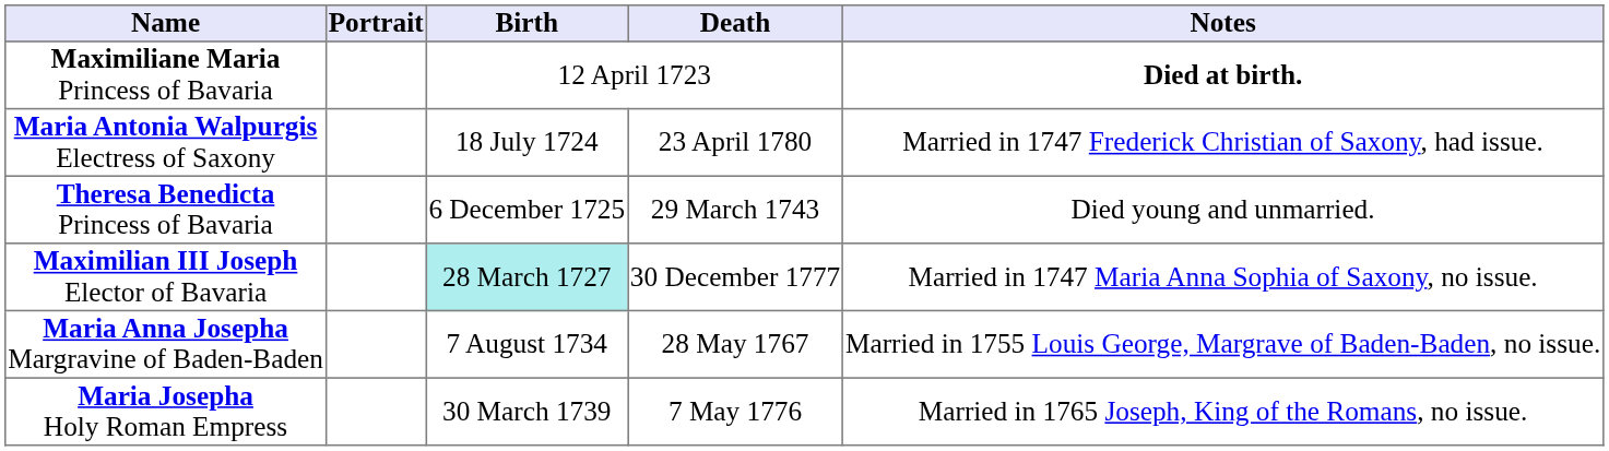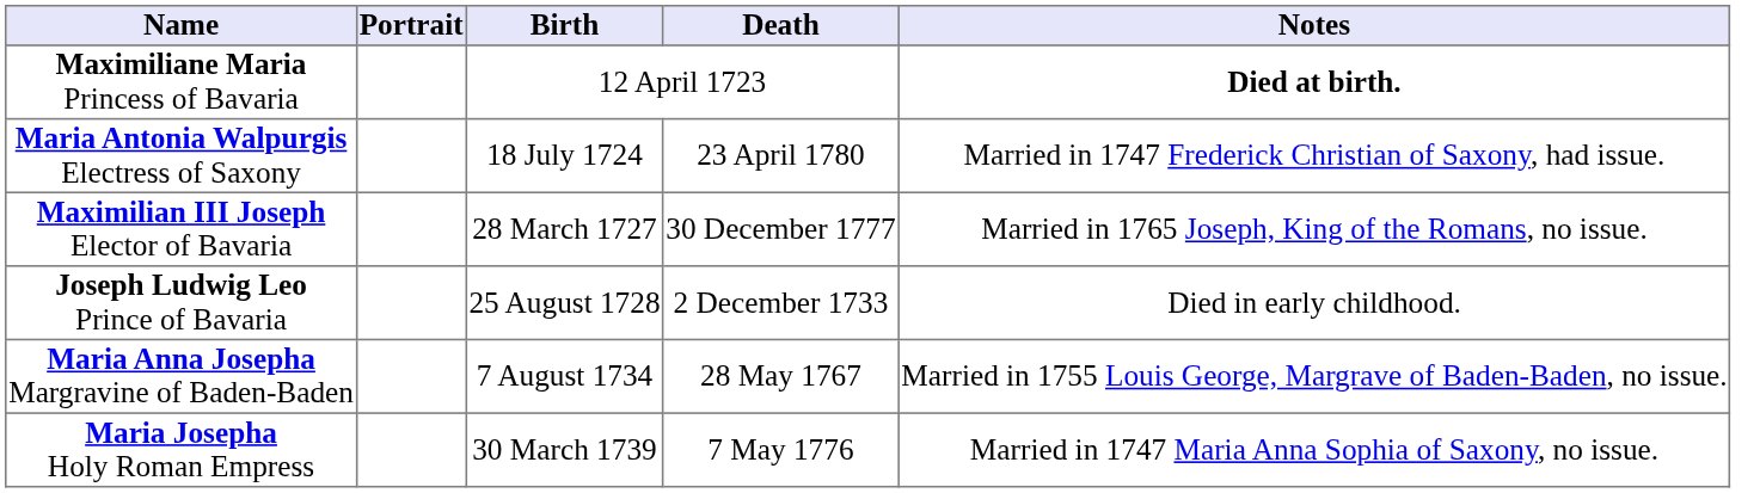 <table border=1 style="border-collapse: collapse;">
 <tr bgcolor=Lavender>
 <th>Name</th>
 <th>Portrait</th>
 <th>Birth</th>
 <th>Death</th>
 <th>Notes</th>
 </tr>
 <tr>
 <td align=center><strong>Maximiliane Maria</strong><br>Princess of Bavaria</td>
 <td align=center></td>
 <td align="center" colspan="2">12 April 1723</td>
 <td align=center><strong>Died at birth.</strong></td>
 </tr>
 <tr>
 <td align=center><strong><a href='#'>Maria Antonia Walpurgis</a></strong><br>Electress of Saxony</td>
 <td align=center></td>
 <td align=center>18 July 1724</td>
 <td align=center>23 April 1780</td>
 <td align=center>Married in 1747 <a href='#'>Frederick Christian of Saxony</a>, had issue.</td>
 </tr>
 <tr>
-<td align=center><strong><a href='#'>Theresa Benedicta</a></strong><br>Princess of Bavaria</td>
+<td align=center><strong><a href='#'>Maximilian III Joseph</a></strong><br>Elector of Bavaria</td>
 <td align=center></td>
-<td align=center>6 December 1725</td>
-<td align=center>29 March 1743</td>
-<td align=center>Died young and unmarried.</td>
+<td align=center>28 March 1727</td>
+<td align=center>30 December 1777</td>
+<td align=center>Married in 1765 <a href='#'>Joseph, King of the Romans</a>, no issue.</td>
 </tr>
 <tr>
-<td align=center><strong><a href='#'>Maximilian III Joseph</a></strong><br>Elector of Bavaria</td>
+<td align=center><strong>Joseph Ludwig Leo</strong><br>Prince of Bavaria</td>
 <td align=center></td>
-<td align=center style="background: paleturquoise;">28 March 1727</td>
-<td align=center>30 December 1777</td>
-<td align=center>Married in 1747 <a href='#'>Maria Anna Sophia of Saxony</a>, no issue.</td>
+<td align=center>25 August 1728</td>
+<td align=center>2 December 1733</td>
+<td align=center>Died in early childhood.</td>
 </tr>
 <tr>
 <td align=center><strong><a href='#'>Maria Anna Josepha</a></strong><br>Margravine of Baden-Baden</td>
 <td align=center></td>
 <td align=center>7 August 1734</td>
 <td align=center>28 May 1767</td>
 <td align=center>Married in 1755 <a href='#'>Louis George, Margrave of Baden-Baden</a>, no issue.</td>
 </tr>
 <tr>
 <td align=center><strong><a href='#'>Maria Josepha</a></strong><br>Holy Roman Empress</td>
 <td align=center></td>
 <td align=center>30 March 1739</td>
 <td align=center>7 May 1776</td>
-<td align=center>Married in 1765 <a href='#'>Joseph, King of the Romans</a>, no issue.</td>
+<td align=center>Married in 1747 <a href='#'>Maria Anna Sophia of Saxony</a>, no issue.</td>
 </tr>
 </table>
